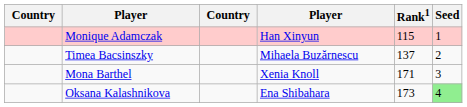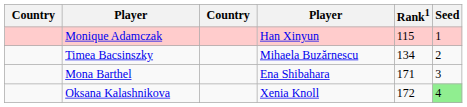 <table class="sortable wikitable">
 <tr>
 <th width="70">Country</th>
 <th width="175">Player</th>
 <th width="70">Country</th>
 <th width="175">Player</th>
 <th>Rank<sup>1</sup></th>
 <th>Seed</th>
 </tr>
 <tr style="background:#fcc;">
 <td></td>
 <td><a href='#'>Monique Adamczak</a></td>
 <td></td>
 <td><a href='#'>Han Xinyun</a></td>
 <td>115</td>
 <td>1</td>
 </tr>
 <tr>
 <td></td>
 <td><a href='#'>Timea Bacsinszky</a></td>
 <td></td>
 <td><a href='#'>Mihaela Buzărnescu</a></td>
-<td>137</td>
+<td>134</td>
 <td>2</td>
 </tr>
 <tr>
 <td></td>
 <td><a href='#'>Mona Barthel</a></td>
 <td></td>
-<td><a href='#'>Xenia Knoll</a></td>
+<td><a href='#'>Ena Shibahara</a></td>
 <td>171</td>
 <td>3</td>
 </tr>
 <tr>
 <td></td>
 <td><a href='#'>Oksana Kalashnikova</a></td>
 <td></td>
-<td><a href='#'>Ena Shibahara</a></td>
-<td>173</td>
+<td><a href='#'>Xenia Knoll</a></td>
+<td>172</td>
 <td style="background: lightgreen;">4</td>
 </tr>
 </table>
